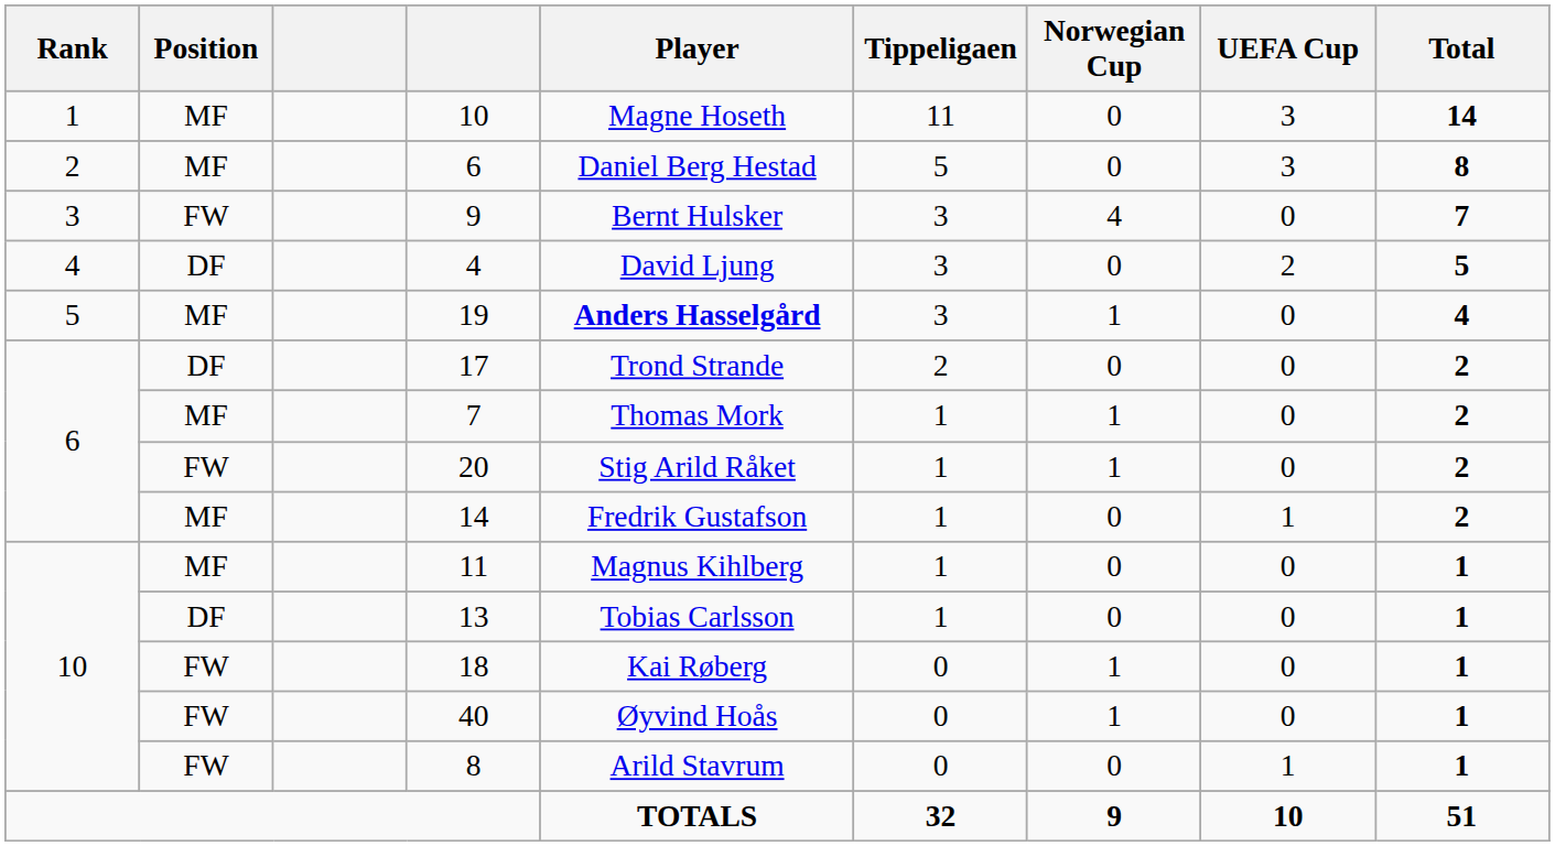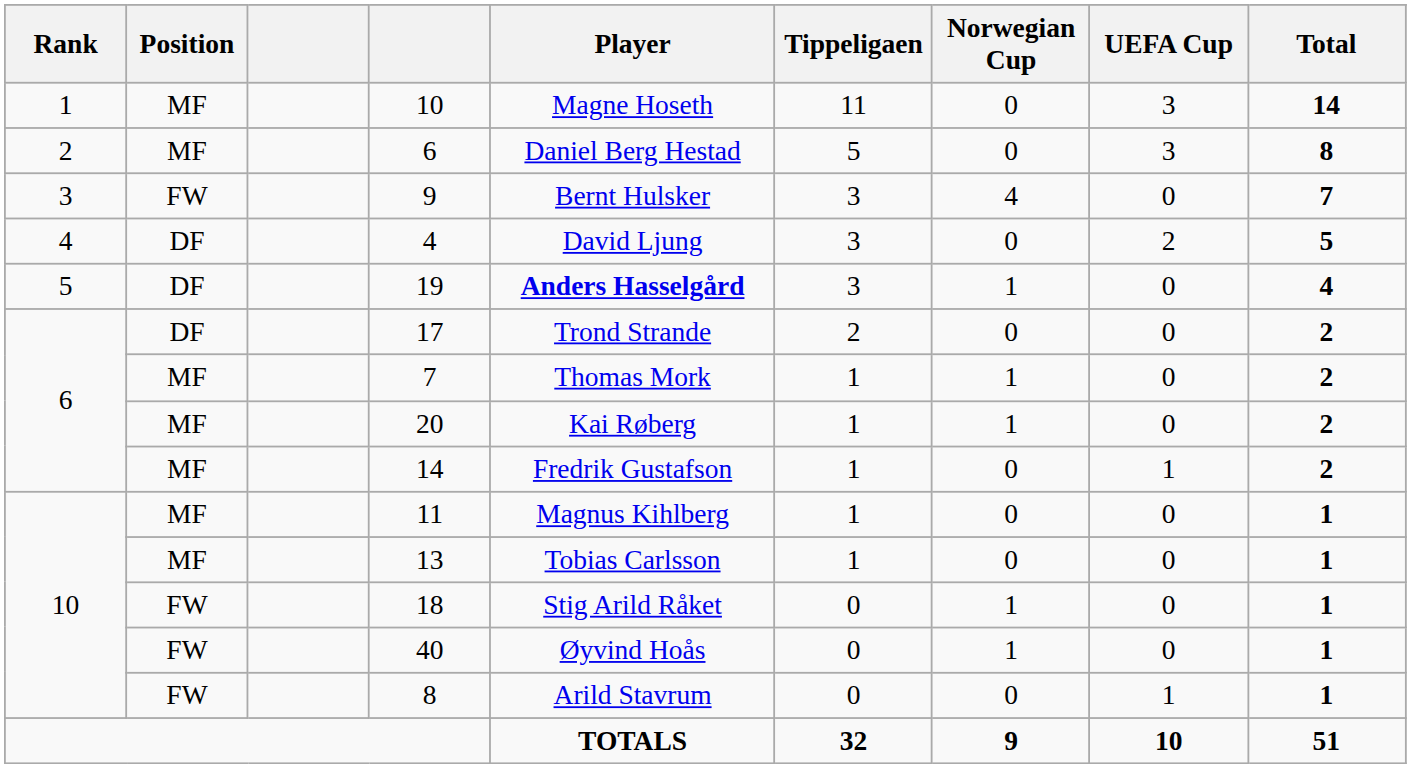 <table class="wikitable" style="font-size: 95%; text-align: center;">
 <tr>
 <th width=60>Rank</th>
 <th width=60>Position</th>
 <th width=60></th>
 <th width=60></th>
 <th width=150>Player</th>
 <th width=80>Tippeligaen</th>
 <th width=80>Norwegian Cup</th>
 <th width=80>UEFA Cup</th>
 <th width=80><strong>Total</strong></th>
 </tr>
 <tr>
 <td>1</td>
 <td>MF</td>
 <td></td>
 <td>10</td>
 <td><a href='#'>Magne Hoseth</a></td>
 <td>11</td>
 <td>0</td>
 <td>3</td>
 <td><strong>14</strong></td>
 </tr>
 <tr>
 <td>2</td>
 <td>MF</td>
 <td></td>
 <td>6</td>
 <td><a href='#'>Daniel Berg Hestad</a></td>
 <td>5</td>
 <td>0</td>
 <td>3</td>
 <td><strong>8</strong></td>
 </tr>
 <tr>
 <td>3</td>
 <td>FW</td>
 <td></td>
 <td>9</td>
 <td><a href='#'>Bernt Hulsker</a></td>
 <td>3</td>
 <td>4</td>
 <td>0</td>
 <td><strong>7</strong></td>
 </tr>
 <tr>
 <td>4</td>
 <td>DF</td>
 <td></td>
 <td>4</td>
 <td><a href='#'>David Ljung</a></td>
 <td>3</td>
 <td>0</td>
 <td>2</td>
 <td><strong>5</strong></td>
 </tr>
 <tr>
 <td>5</td>
-<td>MF</td>
+<td>DF</td>
 <td></td>
 <td>19</td>
 <td><strong><a href='#'>Anders Hasselgård</a></strong></td>
 <td>3</td>
 <td>1</td>
 <td>0</td>
 <td><strong>4</strong></td>
 </tr>
 <tr>
 <td rowspan="4">6</td>
 <td>DF</td>
 <td></td>
 <td>17</td>
 <td><a href='#'>Trond Strande</a></td>
 <td>2</td>
 <td>0</td>
 <td>0</td>
 <td><strong>2</strong></td>
 </tr>
 <tr>
 <td>MF</td>
 <td></td>
 <td>7</td>
 <td><a href='#'>Thomas Mork</a></td>
 <td>1</td>
 <td>1</td>
 <td>0</td>
 <td><strong>2</strong></td>
 </tr>
 <tr>
-<td>FW</td>
+<td>MF</td>
 <td></td>
 <td>20</td>
-<td><a href='#'>Stig Arild Råket</a></td>
+<td><a href='#'>Kai Røberg</a></td>
 <td>1</td>
 <td>1</td>
 <td>0</td>
 <td><strong>2</strong></td>
 </tr>
 <tr>
 <td>MF</td>
 <td></td>
 <td>14</td>
 <td><a href='#'>Fredrik Gustafson</a></td>
 <td>1</td>
 <td>0</td>
 <td>1</td>
 <td><strong>2</strong></td>
 </tr>
 <tr>
 <td rowspan="5">10</td>
 <td>MF</td>
 <td></td>
 <td>11</td>
 <td><a href='#'>Magnus Kihlberg</a></td>
 <td>1</td>
 <td>0</td>
 <td>0</td>
 <td><strong>1</strong></td>
 </tr>
 <tr>
-<td>DF</td>
+<td>MF</td>
 <td></td>
 <td>13</td>
 <td><a href='#'>Tobias Carlsson</a></td>
 <td>1</td>
 <td>0</td>
 <td>0</td>
 <td><strong>1</strong></td>
 </tr>
 <tr>
 <td>FW</td>
 <td></td>
 <td>18</td>
-<td><a href='#'>Kai Røberg</a></td>
+<td><a href='#'>Stig Arild Råket</a></td>
 <td>0</td>
 <td>1</td>
 <td>0</td>
 <td><strong>1</strong></td>
 </tr>
 <tr>
 <td>FW</td>
 <td></td>
 <td>40</td>
 <td><a href='#'>Øyvind Hoås</a></td>
 <td>0</td>
 <td>1</td>
 <td>0</td>
 <td><strong>1</strong></td>
 </tr>
 <tr>
 <td>FW</td>
 <td></td>
 <td>8</td>
 <td><a href='#'>Arild Stavrum</a></td>
 <td>0</td>
 <td>0</td>
 <td>1</td>
 <td><strong>1</strong></td>
 </tr>
 <tr>
 <td colspan="4"></td>
 <td><strong>TOTALS</strong></td>
 <td><strong>32</strong></td>
 <td><strong>9</strong></td>
 <td><strong>10</strong></td>
 <td><strong>51</strong></td>
 </tr>
 </table>
